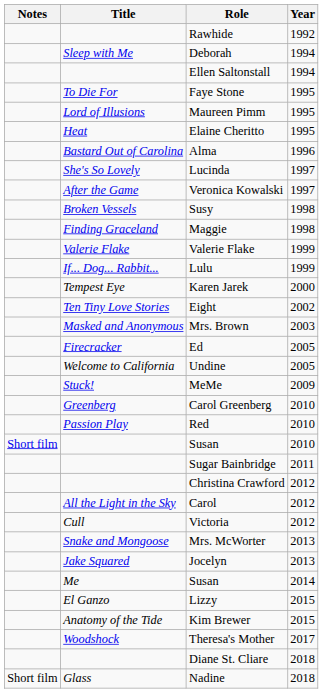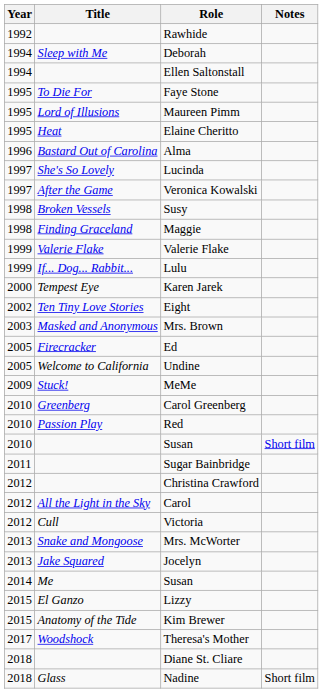 <table class="wikitable sortable">
 <tr>
-<th>Notes</th>
+<th>Year</th>
 <th>Title</th>
 <th>Role</th>
-<th>Year</th>
+<th>Notes</th>
 </tr>
 <tr>
-<td></td>
+<td>1992</td>
 <td><em></em></td>
 <td>Rawhide</td>
-<td>1992</td>
+<td></td>
 </tr>
 <tr>
-<td></td>
+<td>1994</td>
 <td><em><a href='#'>Sleep with Me</a></em></td>
 <td>Deborah</td>
-<td>1994</td>
+<td></td>
 </tr>
 <tr>
-<td></td>
+<td>1994</td>
 <td><em></em></td>
 <td>Ellen Saltonstall</td>
-<td>1994</td>
+<td></td>
 </tr>
 <tr>
-<td></td>
+<td>1995</td>
 <td><em><a href='#'>To Die For</a></em></td>
 <td>Faye Stone</td>
-<td>1995</td>
+<td></td>
 </tr>
 <tr>
-<td></td>
+<td>1995</td>
 <td><em><a href='#'>Lord of Illusions</a></em></td>
 <td>Maureen Pimm</td>
-<td>1995</td>
+<td></td>
 </tr>
 <tr>
-<td></td>
+<td>1995</td>
 <td><em><a href='#'>Heat</a></em></td>
 <td>Elaine Cheritto</td>
-<td>1995</td>
+<td></td>
 </tr>
 <tr>
-<td></td>
+<td>1996</td>
 <td><em><a href='#'>Bastard Out of Carolina</a></em></td>
 <td>Alma</td>
-<td>1996</td>
+<td></td>
 </tr>
 <tr>
-<td></td>
+<td>1997</td>
 <td><em><a href='#'>She's So Lovely</a></em></td>
 <td>Lucinda</td>
-<td>1997</td>
+<td></td>
 </tr>
 <tr>
-<td></td>
+<td>1997</td>
 <td><em><a href='#'>After the Game</a></em></td>
 <td>Veronica Kowalski</td>
-<td>1997</td>
+<td></td>
 </tr>
 <tr>
-<td></td>
+<td>1998</td>
 <td><em><a href='#'>Broken Vessels</a></em></td>
 <td>Susy</td>
-<td>1998</td>
+<td></td>
 </tr>
 <tr>
-<td></td>
+<td>1998</td>
 <td><em><a href='#'>Finding Graceland</a></em></td>
 <td>Maggie</td>
-<td>1998</td>
+<td></td>
 </tr>
 <tr>
-<td></td>
+<td>1999</td>
 <td><em><a href='#'>Valerie Flake</a></em></td>
 <td>Valerie Flake</td>
-<td>1999</td>
+<td></td>
 </tr>
 <tr>
-<td></td>
+<td>1999</td>
 <td><em><a href='#'>If... Dog... Rabbit...</a></em></td>
 <td>Lulu</td>
-<td>1999</td>
+<td></td>
 </tr>
 <tr>
-<td></td>
+<td>2000</td>
 <td><em>Tempest Eye</em></td>
 <td>Karen Jarek</td>
-<td>2000</td>
+<td></td>
 </tr>
 <tr>
-<td></td>
+<td>2002</td>
 <td><em><a href='#'>Ten Tiny Love Stories</a></em></td>
 <td>Eight</td>
-<td>2002</td>
+<td></td>
 </tr>
 <tr>
-<td></td>
+<td>2003</td>
 <td><em><a href='#'>Masked and Anonymous</a></em></td>
 <td>Mrs. Brown</td>
-<td>2003</td>
+<td></td>
 </tr>
 <tr>
-<td></td>
+<td>2005</td>
 <td><em><a href='#'>Firecracker</a></em></td>
 <td>Ed</td>
-<td>2005</td>
+<td></td>
 </tr>
 <tr>
-<td></td>
+<td>2005</td>
 <td><em>Welcome to California</em></td>
 <td>Undine</td>
-<td>2005</td>
+<td></td>
 </tr>
 <tr>
-<td></td>
+<td>2009</td>
 <td><em><a href='#'>Stuck!</a></em></td>
 <td>MeMe</td>
-<td>2009</td>
+<td></td>
 </tr>
 <tr>
-<td></td>
+<td>2010</td>
 <td><em><a href='#'>Greenberg</a></em></td>
 <td>Carol Greenberg</td>
-<td>2010</td>
+<td></td>
 </tr>
 <tr>
-<td></td>
+<td>2010</td>
 <td><em><a href='#'>Passion Play</a></em></td>
 <td>Red</td>
-<td>2010</td>
+<td></td>
 </tr>
 <tr>
-<td><a href='#'>Short film</a></td>
+<td>2010</td>
 <td><em></em></td>
 <td>Susan</td>
-<td>2010</td>
+<td><a href='#'>Short film</a></td>
 </tr>
 <tr>
-<td></td>
+<td>2011</td>
 <td><em></em></td>
 <td>Sugar Bainbridge</td>
-<td>2011</td>
+<td></td>
 </tr>
 <tr>
-<td></td>
+<td>2012</td>
 <td><em></em></td>
 <td>Christina Crawford</td>
-<td>2012</td>
+<td></td>
 </tr>
 <tr>
-<td></td>
+<td>2012</td>
 <td><em><a href='#'>All the Light in the Sky</a></em></td>
 <td>Carol</td>
-<td>2012</td>
+<td></td>
 </tr>
 <tr>
-<td></td>
+<td>2012</td>
 <td><em>Cull</em></td>
 <td>Victoria</td>
-<td>2012</td>
+<td></td>
 </tr>
 <tr>
-<td></td>
+<td>2013</td>
 <td><em><a href='#'>Snake and Mongoose</a></em></td>
 <td>Mrs. McWorter</td>
-<td>2013</td>
+<td></td>
 </tr>
 <tr>
-<td></td>
+<td>2013</td>
 <td><em><a href='#'>Jake Squared</a></em></td>
 <td>Jocelyn</td>
-<td>2013</td>
+<td></td>
 </tr>
 <tr>
-<td></td>
+<td>2014</td>
 <td><em>Me</em></td>
 <td>Susan</td>
-<td>2014</td>
+<td></td>
 </tr>
 <tr>
-<td></td>
+<td>2015</td>
 <td><em>El Ganzo</em></td>
 <td>Lizzy</td>
-<td>2015</td>
+<td></td>
 </tr>
 <tr>
-<td></td>
+<td>2015</td>
 <td><em>Anatomy of the Tide</em></td>
 <td>Kim Brewer</td>
-<td>2015</td>
+<td></td>
 </tr>
 <tr>
-<td></td>
+<td>2017</td>
 <td><em><a href='#'>Woodshock</a></em></td>
 <td>Theresa's Mother</td>
-<td>2017</td>
+<td></td>
 </tr>
 <tr>
-<td></td>
+<td>2018</td>
 <td><em></em></td>
 <td>Diane St. Cliare</td>
-<td>2018</td>
+<td></td>
 </tr>
 <tr>
-<td>Short film</td>
+<td>2018</td>
 <td><em>Glass</em></td>
 <td>Nadine</td>
-<td>2018</td>
+<td>Short film</td>
 </tr>
 </table>
